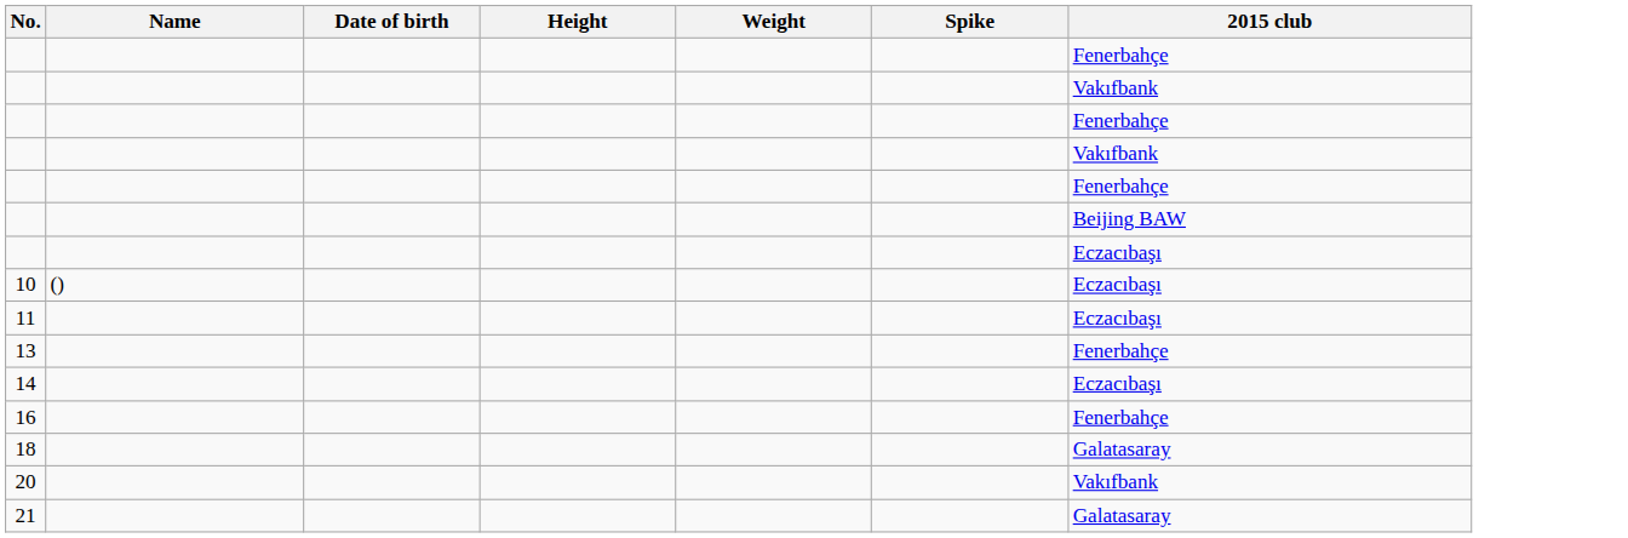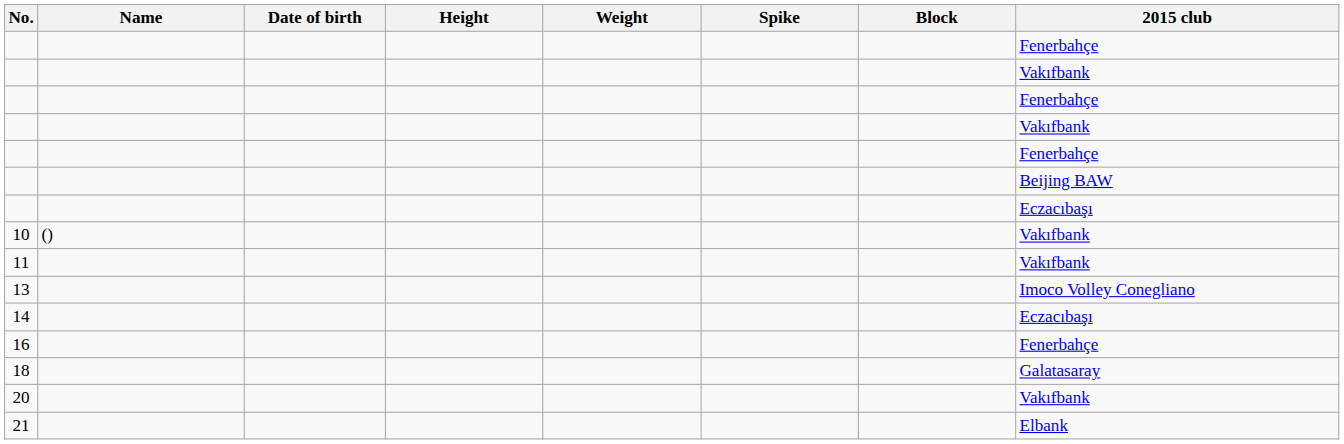 <table class="wikitable sortable" style="font-size:100%; text-align:center;">
 <tr>
 <th>No.</th>
 <th style="width:12em">Name</th>
 <th style="width:8em">Date of birth</th>
 <th style="width:9em">Height</th>
 <th style="width:9em">Weight</th>
 <th style="width:9em">Spike</th>
+<th style="width:9em">Block</th>
 <th style="width:19em">2015 club</th>
 </tr>
 <tr>
 <td></td>
 <td align=left></td>
 <td align=right></td>
+<td></td>
 <td></td>
 <td></td>
 <td></td>
 <td align=left> <a href='#'>Fenerbahçe</a></td>
 </tr>
 <tr>
 <td></td>
 <td align=left></td>
 <td align=right></td>
 <td></td>
 <td></td>
 <td></td>
+<td></td>
 <td align=left> <a href='#'>Vakıfbank</a></td>
 </tr>
 <tr>
 <td></td>
 <td align=left></td>
 <td align=right></td>
+<td></td>
 <td></td>
 <td></td>
 <td></td>
 <td align=left> <a href='#'>Fenerbahçe</a></td>
 </tr>
 <tr>
 <td></td>
 <td align=left></td>
 <td align=right></td>
 <td></td>
 <td></td>
 <td></td>
+<td></td>
 <td align=left> <a href='#'>Vakıfbank</a></td>
 </tr>
 <tr>
 <td></td>
 <td align=left></td>
 <td align=right></td>
+<td></td>
 <td></td>
 <td></td>
 <td></td>
 <td align=left> <a href='#'>Fenerbahçe</a></td>
 </tr>
 <tr>
 <td></td>
 <td align=left></td>
 <td align=right></td>
 <td></td>
 <td></td>
 <td></td>
+<td></td>
 <td align=left> <a href='#'>Beijing BAW</a></td>
 </tr>
 <tr>
 <td></td>
 <td align=left></td>
 <td align=right></td>
+<td></td>
 <td></td>
 <td></td>
 <td></td>
 <td align=left> <a href='#'>Eczacıbaşı</a></td>
 </tr>
 <tr>
 <td>10</td>
 <td align=left> ()</td>
 <td align=right></td>
 <td></td>
 <td></td>
 <td></td>
-<td align=left> <a href='#'>Eczacıbaşı</a></td>
+<td></td>
+<td align=left> <a href='#'>Vakıfbank</a></td>
 </tr>
 <tr>
 <td>11</td>
 <td align=left></td>
 <td align=right></td>
 <td></td>
 <td></td>
 <td></td>
-<td align=left> <a href='#'>Eczacıbaşı</a></td>
+<td></td>
+<td align=left> <a href='#'>Vakıfbank</a></td>
 </tr>
 <tr>
 <td>13</td>
 <td align=left></td>
 <td align=right></td>
 <td></td>
 <td></td>
 <td></td>
-<td align=left> <a href='#'>Fenerbahçe</a></td>
+<td></td>
+<td align=left> <a href='#'>Imoco Volley Conegliano</a></td>
 </tr>
 <tr>
 <td>14</td>
 <td align=left></td>
 <td align=right></td>
+<td></td>
 <td></td>
 <td></td>
 <td></td>
 <td align=left> <a href='#'>Eczacıbaşı</a></td>
 </tr>
 <tr>
 <td>16</td>
 <td align=left></td>
 <td align=right></td>
 <td></td>
 <td></td>
 <td></td>
+<td></td>
 <td align=left> <a href='#'>Fenerbahçe</a></td>
 </tr>
 <tr>
 <td>18</td>
 <td align=left></td>
 <td align=right></td>
+<td></td>
 <td></td>
 <td></td>
 <td></td>
 <td align=left> <a href='#'>Galatasaray</a></td>
 </tr>
 <tr>
 <td>20</td>
 <td align=left></td>
 <td align=right></td>
 <td></td>
 <td></td>
 <td></td>
+<td></td>
 <td align=left> <a href='#'>Vakıfbank</a></td>
 </tr>
 <tr>
 <td>21</td>
 <td align=left></td>
 <td align=right></td>
 <td></td>
 <td></td>
 <td></td>
-<td align=left> <a href='#'>Galatasaray</a></td>
+<td></td>
+<td align=left> <a href='#'>Elbank</a></td>
 </tr>
 </table>
